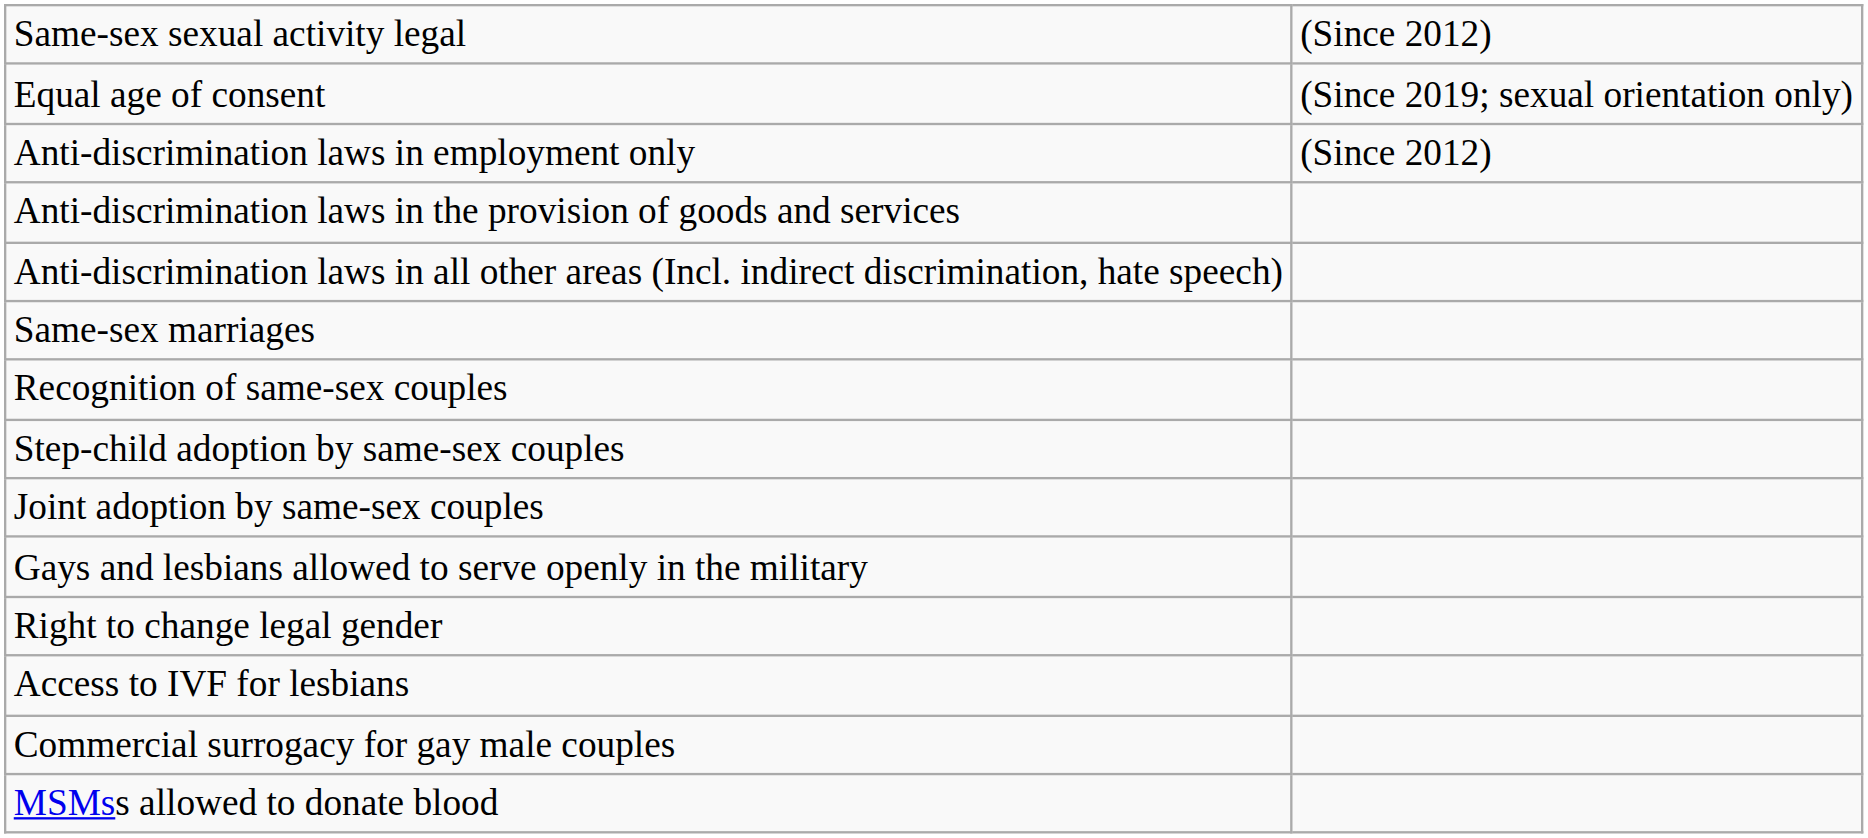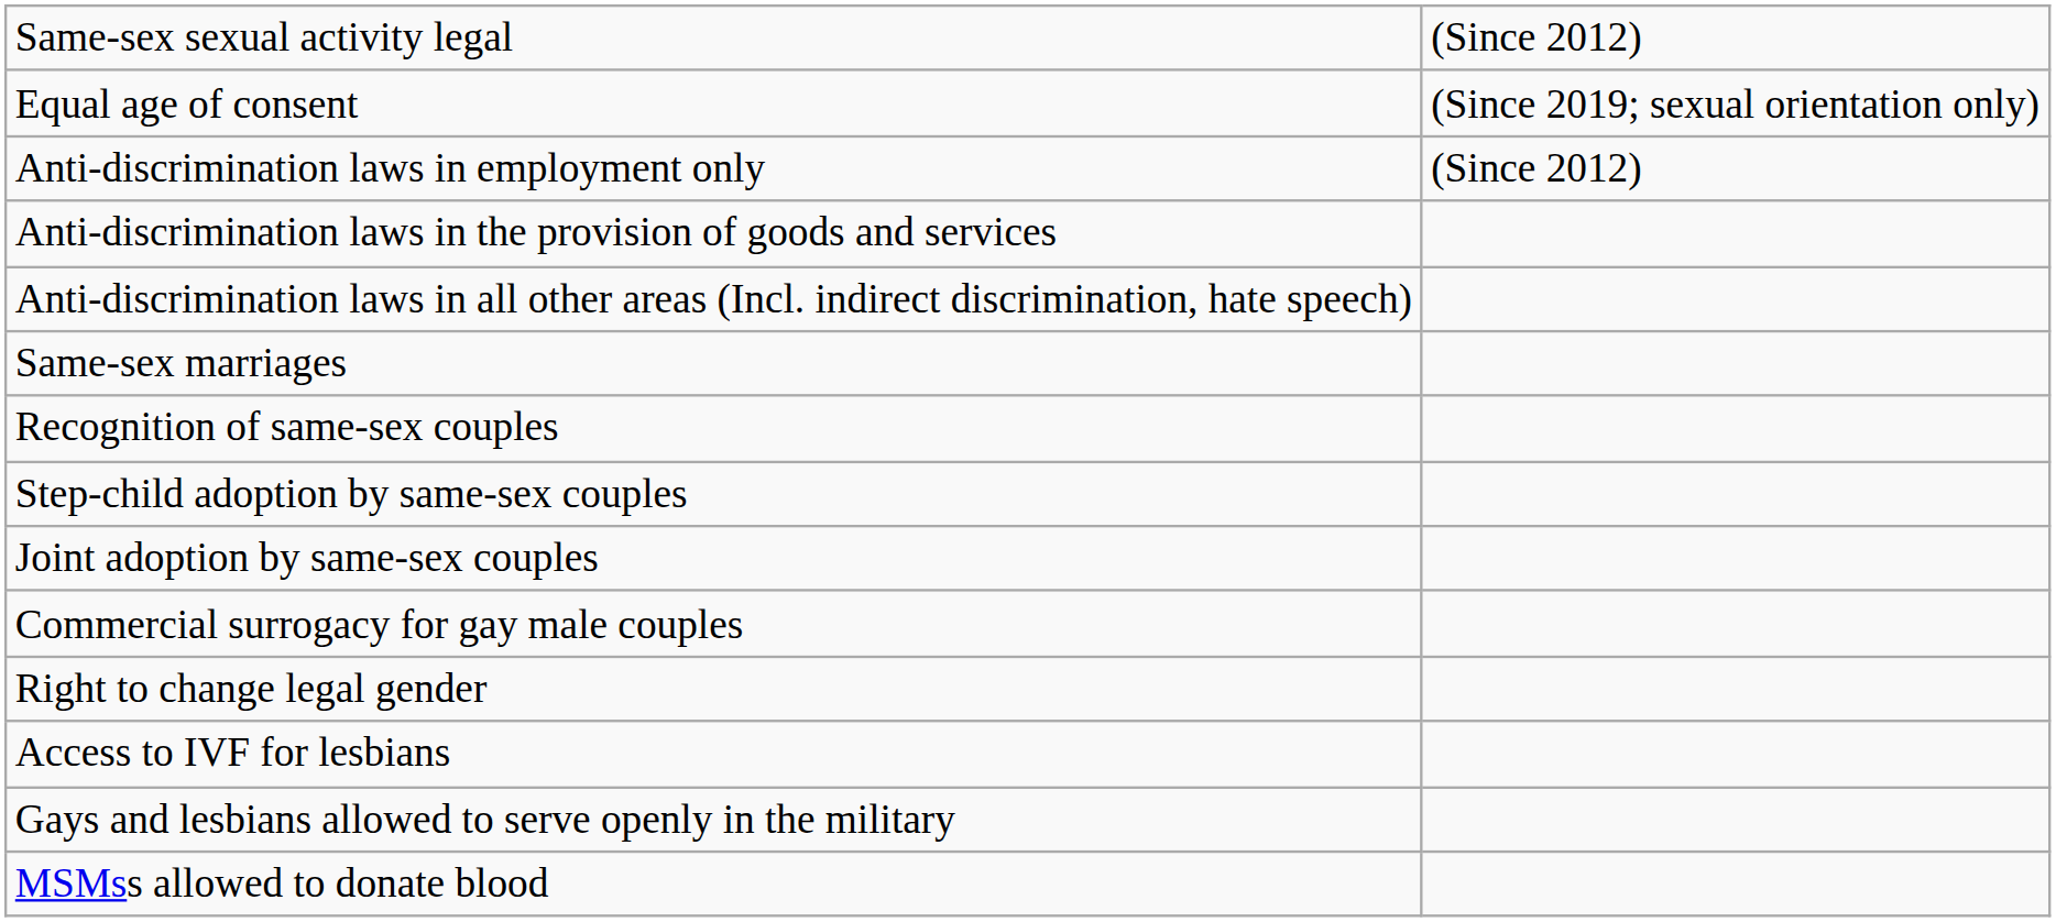 <table class="wikitable">
 <tr>
 <td>Same-sex sexual activity legal</td>
 <td> (Since 2012)</td>
 </tr>
 <tr>
 <td>Equal age of consent</td>
 <td> (Since 2019; sexual orientation only)</td>
 </tr>
 <tr>
 <td>Anti-discrimination laws in employment only</td>
 <td> (Since 2012)</td>
 </tr>
 <tr>
 <td>Anti-discrimination laws in the provision of goods and services</td>
 <td></td>
 </tr>
 <tr>
 <td>Anti-discrimination laws in all other areas (Incl. indirect discrimination, hate speech)</td>
 <td></td>
 </tr>
 <tr>
 <td>Same-sex marriages</td>
 <td></td>
 </tr>
 <tr>
 <td>Recognition of same-sex couples</td>
 <td></td>
 </tr>
 <tr>
 <td>Step-child adoption by same-sex couples</td>
 <td></td>
 </tr>
 <tr>
 <td>Joint adoption by same-sex couples</td>
 <td></td>
 </tr>
 <tr>
-<td>Gays and lesbians allowed to serve openly in the military</td>
+<td>Commercial surrogacy for gay male couples</td>
 <td></td>
 </tr>
 <tr>
 <td>Right to change legal gender</td>
 <td></td>
 </tr>
 <tr>
 <td>Access to IVF for lesbians</td>
 <td></td>
 </tr>
 <tr>
-<td>Commercial surrogacy for gay male couples</td>
+<td>Gays and lesbians allowed to serve openly in the military</td>
 <td></td>
 </tr>
 <tr>
 <td><a href='#'>MSMs</a>s allowed to donate blood</td>
 <td></td>
 </tr>
 </table>
